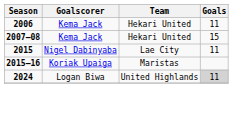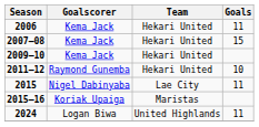 <table class="wikitable" style="text-align:center;">
 <tr>
 <th>Season</th>
 <th>Goalscorer</th>
 <th>Team</th>
 <th>Goals</th>
 </tr>
 <tr>
 <td><strong>2006</strong></td>
 <td> <a href='#'>Kema Jack</a></td>
 <td>Hekari United</td>
 <td>11</td>
 </tr>
 <tr>
 <td><strong>2007–08</strong></td>
 <td> <a href='#'>Kema Jack</a></td>
 <td>Hekari United</td>
 <td>15</td>
 </tr>
 <tr>
+<td><strong>2009–10</strong></td>
+<td> <a href='#'>Kema Jack</a></td>
+<td>Hekari United</td>
+<td></td>
+</tr>
+<tr>
+<td><strong>2011–12</strong></td>
+<td> <a href='#'>Raymond Gunemba</a></td>
+<td>Hekari United</td>
+<td>10</td>
+</tr>
+<tr>
 <td><strong>2015</strong></td>
 <td> <a href='#'>Nigel Dabinyaba</a></td>
 <td>Lae City</td>
 <td>11</td>
 </tr>
 <tr>
 <td><strong>2015–16</strong></td>
 <td> <a href='#'>Koriak Upaiga</a></td>
 <td>Maristas</td>
 <td></td>
 </tr>
 <tr>
 <td><strong>2024</strong></td>
 <td>Logan Biwa</td>
 <td>United Highlands</td>
-<td style="background: lightgrey;">11</td>
+<td>11</td>
 </tr>
 <tr>
 </tr>
 </table>
